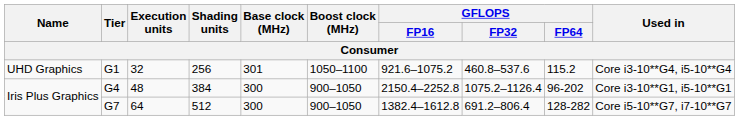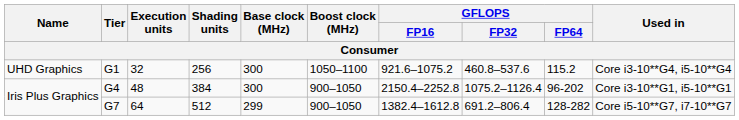 <table class="wikitable">
 <tr>
 <th rowspan="2">Name</th>
 <th rowspan="2">Tier</th>
 <th rowspan="2">Execution<br>units</th>
 <th rowspan="2">Shading<br>units</th>
 <th rowspan="2">Base clock<br>(MHz)</th>
 <th rowspan="2">Boost clock<br>(MHz)</th>
 <th colspan="3"><a href='#'>GFLOPS</a></th>
 <th rowspan="2">Used in</th>
 </tr>
 <tr>
 <th><a href='#'>FP16</a></th>
 <th><a href='#'>FP32</a></th>
 <th><a href='#'>FP64</a></th>
 </tr>
 <tr>
 <th colspan=10>Consumer</th>
 </tr>
 <tr>
 <td>UHD Graphics</td>
 <td>G1</td>
 <td>32</td>
 <td>256</td>
-<td>301</td>
+<td>300</td>
 <td>1050–1100</td>
 <td>921.6–1075.2<br></td>
 <td>460.8–537.6</td>
 <td>115.2</td>
 <td>Core i3-10**G4, i5-10**G4</td>
 </tr>
 <tr>
 <td rowspan="2">Iris Plus Graphics</td>
 <td>G4</td>
 <td>48</td>
 <td>384</td>
 <td>300</td>
 <td>900–1050</td>
 <td>2150.4–2252.8</td>
 <td>1075.2–1126.4</td>
 <td>96-202</td>
 <td>Core i3-10**G1, i5-10**G1</td>
 </tr>
 <tr>
 <td>G7</td>
 <td>64</td>
 <td>512</td>
-<td>300</td>
+<td>299</td>
 <td>900–1050</td>
 <td>1382.4–1612.8</td>
 <td>691.2–806.4</td>
 <td>128-282</td>
 <td>Core i5-10**G7, i7-10**G7</td>
 </tr>
 </table>
